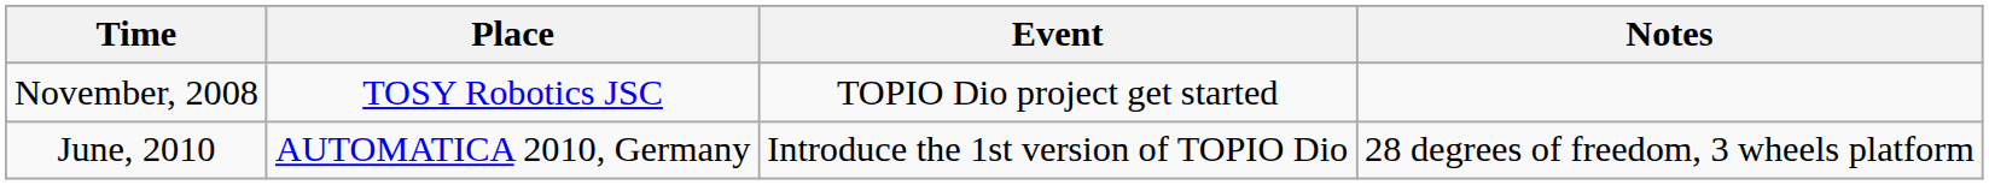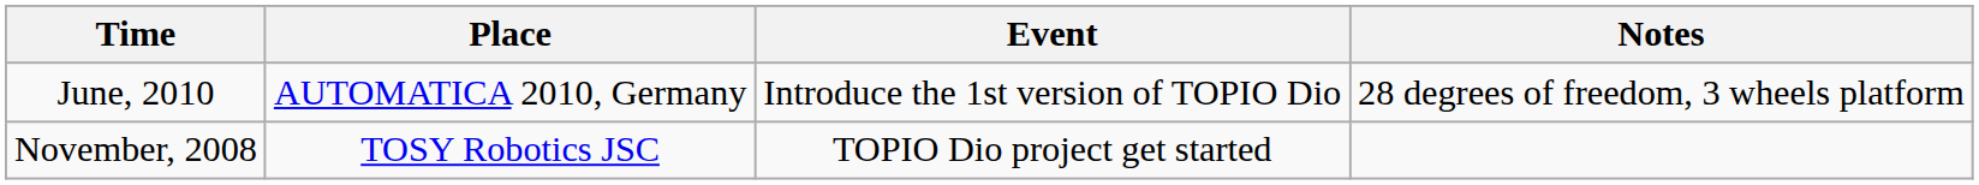 <table style="text-align:center;" class="wikitable">
 <tr>
 <th>Time</th>
 <th>Place</th>
 <th>Event</th>
 <th>Notes</th>
 </tr>
 <tr>
+<td>June, 2010</td>
+<td><a href='#'>AUTOMATICA</a> 2010, Germany</td>
+<td>Introduce the 1st version of TOPIO Dio</td>
+<td>28 degrees of freedom, 3 wheels platform</td>
+</tr>
+<tr>
 <td>November, 2008</td>
 <td><a href='#'>TOSY Robotics JSC</a></td>
 <td>TOPIO Dio project get started</td>
 <td></td>
 </tr>
-<tr>
-<td>June, 2010</td>
-<td><a href='#'>AUTOMATICA</a> 2010, Germany</td>
-<td>Introduce the 1st version of TOPIO Dio</td>
-<td>28 degrees of freedom, 3 wheels platform</td>
-</tr>
 </table>
